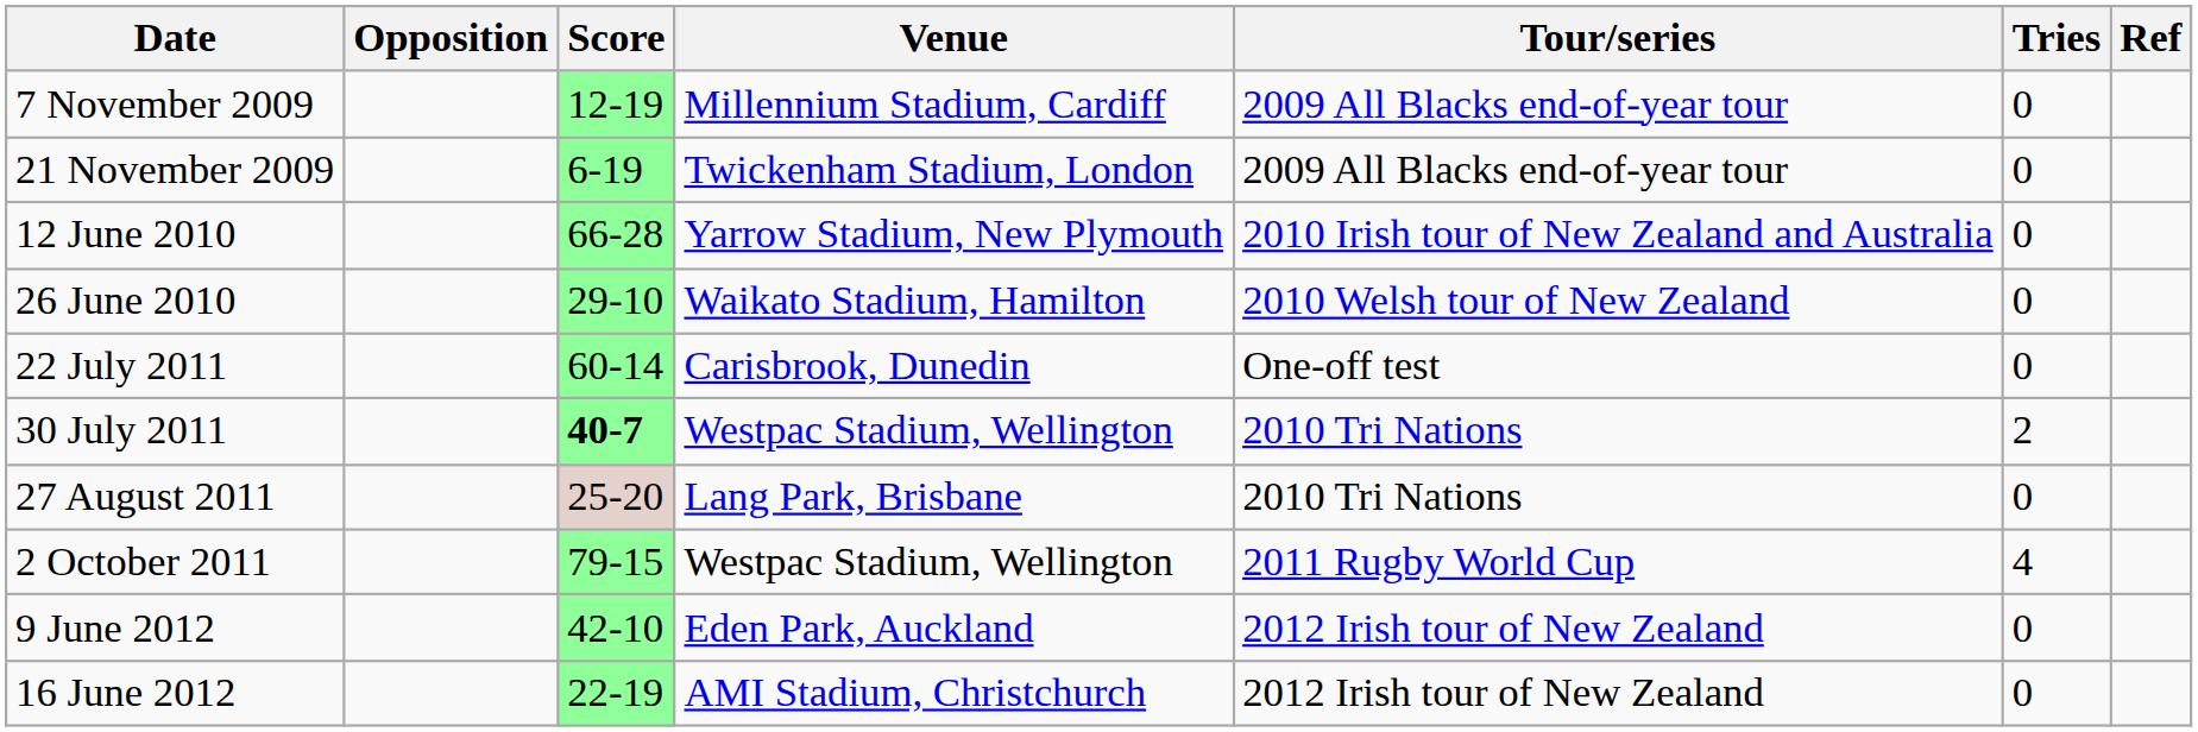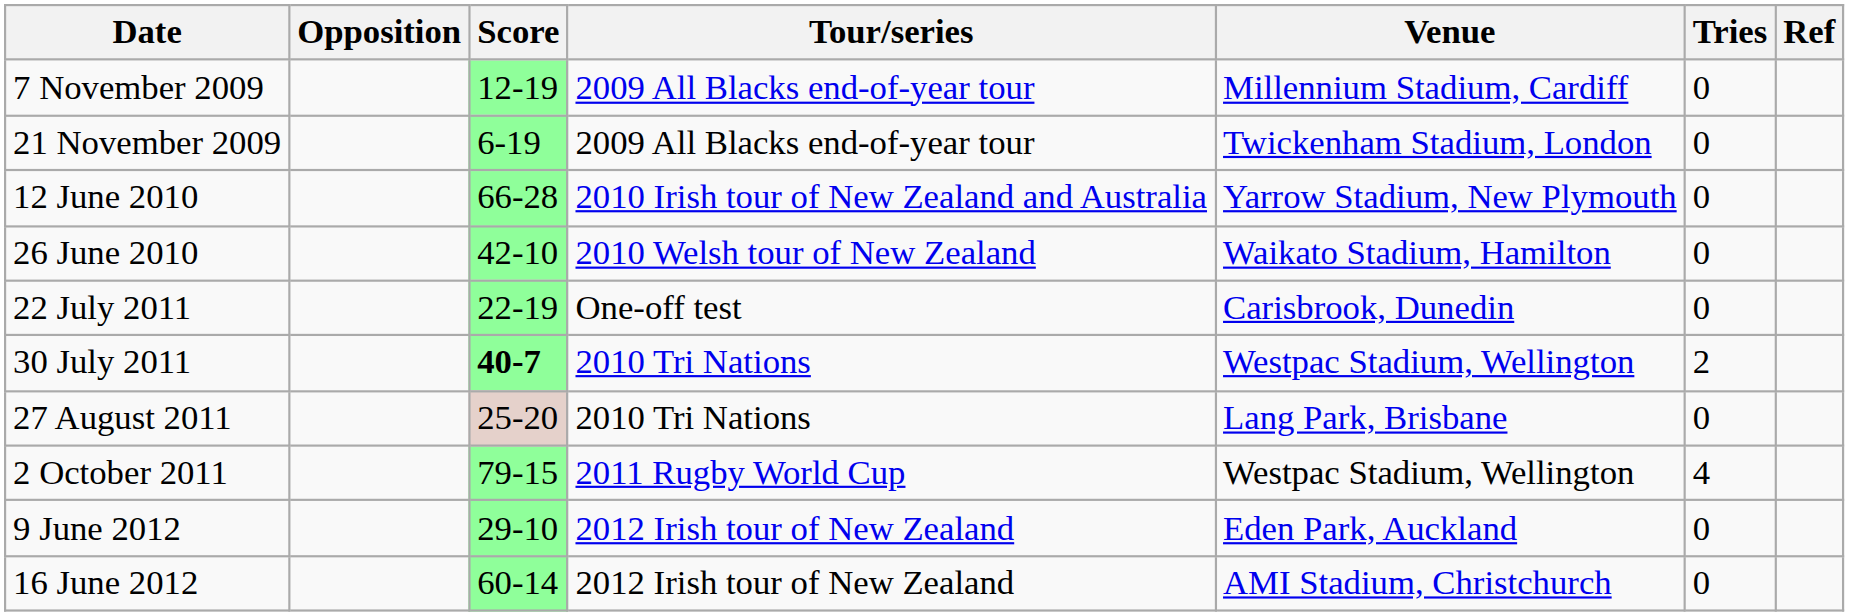 <table class="wikitable">
 <tr>
 <th>Date</th>
 <th>Opposition</th>
 <th>Score</th>
+<th>Tour/series</th>
 <th>Venue</th>
-<th>Tour/series</th>
 <th>Tries</th>
 <th>Ref</th>
 </tr>
 <tr>
 <td>7 November 2009</td>
 <td></td>
 <td style="background:#8fff9a;">12-19</td>
+<td><a href='#'>2009 All Blacks end-of-year tour</a></td>
 <td><a href='#'>Millennium Stadium, Cardiff</a></td>
-<td><a href='#'>2009 All Blacks end-of-year tour</a></td>
 <td>0</td>
 <td></td>
 </tr>
 <tr>
 <td>21 November 2009</td>
 <td></td>
 <td style="background:#8fff9a;">6-19</td>
+<td>2009 All Blacks end-of-year tour</td>
 <td><a href='#'>Twickenham Stadium, London</a></td>
-<td>2009 All Blacks end-of-year tour</td>
 <td>0</td>
 <td></td>
 </tr>
 <tr>
 <td>12 June 2010</td>
 <td></td>
 <td style="background:#8fff9a;">66-28</td>
+<td><a href='#'>2010 Irish tour of New Zealand and Australia</a></td>
 <td><a href='#'>Yarrow Stadium, New Plymouth</a></td>
-<td><a href='#'>2010 Irish tour of New Zealand and Australia</a></td>
 <td>0</td>
 <td></td>
 </tr>
 <tr>
 <td>26 June 2010</td>
 <td></td>
-<td style="background:#8fff9a;">29-10</td>
+<td style="background:#8fff9a;">42-10</td>
+<td><a href='#'>2010 Welsh tour of New Zealand</a></td>
 <td><a href='#'>Waikato Stadium, Hamilton</a></td>
-<td><a href='#'>2010 Welsh tour of New Zealand</a></td>
 <td>0</td>
 <td></td>
 </tr>
 <tr>
 <td>22 July 2011</td>
 <td></td>
-<td style="background:#8fff9a;">60-14</td>
+<td style="background:#8fff9a;">22-19</td>
+<td>One-off test</td>
 <td><a href='#'>Carisbrook, Dunedin</a></td>
-<td>One-off test</td>
 <td>0</td>
 <td></td>
 </tr>
 <tr>
 <td>30 July 2011</td>
 <td></td>
 <td style="background:#8fff9a;"><strong>40-7</strong></td>
+<td><a href='#'>2010 Tri Nations</a></td>
 <td><a href='#'>Westpac Stadium, Wellington</a></td>
-<td><a href='#'>2010 Tri Nations</a></td>
 <td>2</td>
 <td></td>
 </tr>
 <tr>
 <td>27 August 2011</td>
 <td></td>
 <td style="background:#e5d1cb;">25-20</td>
+<td>2010 Tri Nations</td>
 <td><a href='#'>Lang Park, Brisbane</a></td>
-<td>2010 Tri Nations</td>
 <td>0</td>
 <td></td>
 </tr>
 <tr>
 <td>2 October 2011</td>
 <td></td>
 <td style="background:#8fff9a;">79-15</td>
+<td><a href='#'>2011 Rugby World Cup</a></td>
 <td>Westpac Stadium, Wellington</td>
-<td><a href='#'>2011 Rugby World Cup</a></td>
 <td>4</td>
 <td></td>
 </tr>
 <tr>
 <td>9 June 2012</td>
 <td></td>
-<td style="background:#8fff9a;">42-10</td>
+<td style="background:#8fff9a;">29-10</td>
+<td><a href='#'>2012 Irish tour of New Zealand</a></td>
 <td><a href='#'>Eden Park, Auckland</a></td>
-<td><a href='#'>2012 Irish tour of New Zealand</a></td>
 <td>0</td>
 <td></td>
 </tr>
 <tr>
 <td>16 June 2012</td>
 <td></td>
-<td style="background:#8fff9a;">22-19</td>
+<td style="background:#8fff9a;">60-14</td>
+<td>2012 Irish tour of New Zealand</td>
 <td><a href='#'>AMI Stadium, Christchurch</a></td>
-<td>2012 Irish tour of New Zealand</td>
 <td>0</td>
 <td></td>
 </tr>
 </table>
